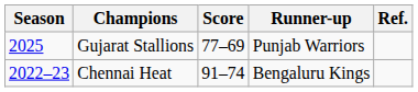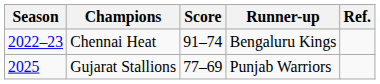 <table class="wikitable">
 <tr>
 <th>Season</th>
 <th>Champions</th>
 <th>Score</th>
 <th>Runner-up</th>
 <th>Ref.</th>
 </tr>
 <tr>
+<td><a href='#'>2022–23</a></td>
+<td>Chennai Heat</td>
+<td>91–74</td>
+<td>Bengaluru Kings</td>
+<td></td>
+</tr>
+<tr>
 <td><a href='#'>2025</a></td>
 <td>Gujarat Stallions</td>
 <td>77–69</td>
 <td>Punjab Warriors</td>
 <td></td>
 </tr>
-<tr>
-<td><a href='#'>2022–23</a></td>
-<td>Chennai Heat</td>
-<td>91–74</td>
-<td>Bengaluru Kings</td>
-<td></td>
-</tr>
 </table>
